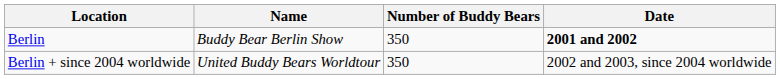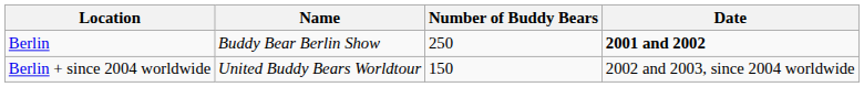 <table class="wikitable sortable">
 <tr>
 <th>Location</th>
 <th>Name</th>
 <th>Number of Buddy Bears</th>
 <th>Date</th>
 </tr>
 <tr>
 <td><a href='#'>Berlin</a></td>
 <td><em>Buddy Bear Berlin Show</em></td>
-<td>350</td>
+<td>250</td>
 <td><strong>2001 and 2002</strong></td>
 </tr>
 <tr>
 <td><a href='#'>Berlin</a> + since 2004 worldwide</td>
 <td><em>United Buddy Bears Worldtour</em></td>
-<td>350</td>
+<td>150</td>
 <td>2002 and 2003, since 2004 worldwide</td>
 </tr>
 </table>
